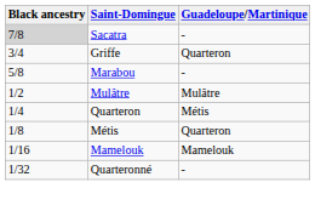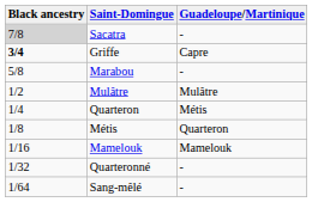 <table class="wikitable sortable">
 <tr style="text-align:center; background:#f0f0f0;">
 <td><strong>Black ancestry</strong></td>
 <td><strong><a href='#'>Saint-Domingue</a></strong></td>
 <td><strong><a href='#'>Guadeloupe</a>/<a href='#'>Martinique</a></strong></td>
 </tr>
 <tr>
 <td style="background: lightgrey;">7/8</td>
 <td><a href='#'>Sacatra</a></td>
 <td>-</td>
 </tr>
 <tr>
-<td>3/4</td>
+<td><strong>3/4</strong></td>
 <td>Griffe</td>
-<td>Quarteron</td>
+<td>Capre</td>
 </tr>
 <tr>
 <td>5/8</td>
 <td><a href='#'>Marabou</a></td>
 <td>-</td>
 </tr>
 <tr>
 <td>1/2</td>
 <td><a href='#'>Mulâtre</a></td>
 <td>Mulâtre</td>
 </tr>
 <tr>
 <td>1/4</td>
 <td>Quarteron</td>
 <td>Métis</td>
 </tr>
 <tr>
 <td>1/8</td>
 <td>Métis</td>
 <td>Quarteron</td>
 </tr>
 <tr>
 <td>1/16</td>
 <td><a href='#'>Mamelouk</a></td>
 <td>Mamelouk</td>
 </tr>
 <tr>
 <td>1/32</td>
 <td>Quarteronné</td>
 <td>-</td>
 </tr>
+<tr>
+<td>1/64</td>
+<td>Sang-mêlé</td>
+<td>-</td>
+</tr>
 </table>
